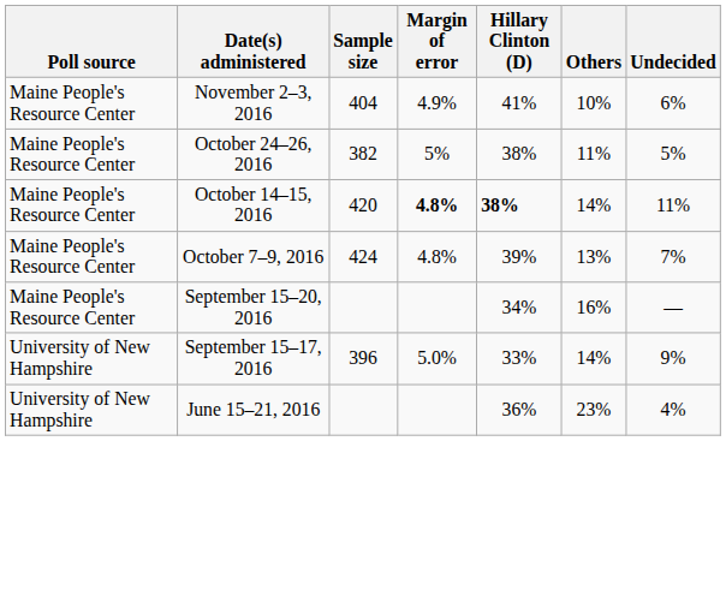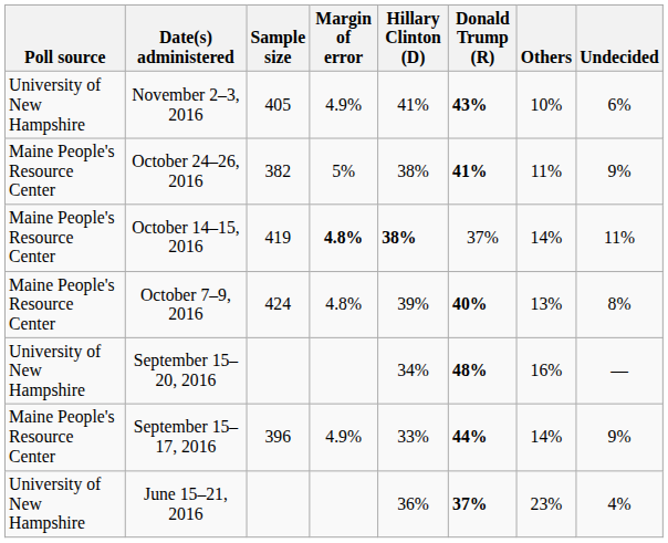 <table class="wikitable">
 <tr valign= bottom>
 <th>Poll source</th>
 <th>Date(s)<br>administered</th>
 <th class=small>Sample<br>size</th>
 <th>Margin of<br>error</th>
 <th>Hillary<br>Clinton (D)</th>
+<th>Donald<br>Trump (R)</th>
 <th>Others</th>
 <th>Undecided</th>
 </tr>
 <tr>
-<td>Maine People's Resource Center</td>
+<td>University of New Hampshire</td>
 <td align="center">November 2–3, 2016</td>
-<td align="center">404</td>
+<td align="center">405</td>
 <td align="center">4.9%</td>
 <td align="center">41%</td>
+<td><strong>43%</strong></td>
 <td align="center">10%</td>
 <td align="center">6%</td>
 </tr>
 <tr>
 <td>Maine People's Resource Center</td>
 <td align="center">October 24–26, 2016</td>
 <td align="center">382</td>
 <td align="center">5%</td>
 <td align="center">38%</td>
+<td><strong>41%</strong></td>
 <td align="center">11%</td>
-<td align="center">5%</td>
+<td align="center">9%</td>
 </tr>
 <tr>
 <td>Maine People's Resource Center</td>
 <td align="center">October 14–15, 2016</td>
-<td align="center">420</td>
+<td align="center">419</td>
 <td align="center"><strong>4.8%</strong></td>
 <td><strong>38%</strong></td>
+<td align="center">37%</td>
 <td align="center">14%</td>
 <td align="center">11%</td>
 </tr>
 <tr>
 <td>Maine People's Resource Center</td>
 <td align=center>October 7–9, 2016</td>
 <td align=center>424</td>
 <td align=center>4.8%</td>
 <td align=center>39%</td>
+<td><strong>40%</strong></td>
 <td align=center>13%</td>
-<td align=center>7%</td>
+<td align=center>8%</td>
 </tr>
 <tr>
-<td>Maine People's Resource Center</td>
+<td>University of New Hampshire</td>
 <td align=center>September 15–20, 2016</td>
 <td align=center></td>
 <td align=center></td>
 <td align=center>34%</td>
+<td><strong>48%</strong></td>
 <td align=center>16%</td>
 <td align=center>—</td>
 </tr>
 <tr>
-<td>University of New Hampshire</td>
+<td>Maine People's Resource Center</td>
 <td align=center>September 15–17, 2016</td>
 <td align=center>396</td>
-<td align=center>5.0%</td>
+<td align=center>4.9%</td>
 <td align=center>33%</td>
+<td><strong>44%</strong></td>
 <td align=center>14%</td>
 <td align=center>9%</td>
 </tr>
 <tr>
 <td>University of New Hampshire</td>
 <td align=center>June 15–21, 2016</td>
 <td align=center></td>
 <td align=center></td>
 <td align=center>36%</td>
+<td><strong>37%</strong></td>
 <td align=center>23%</td>
 <td align=center>4%</td>
 </tr>
 </table>
